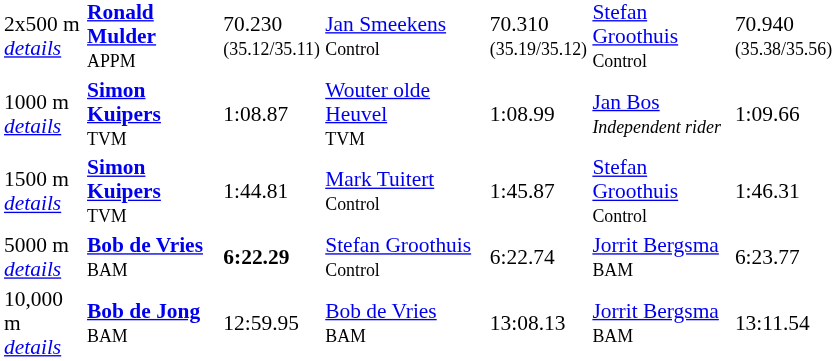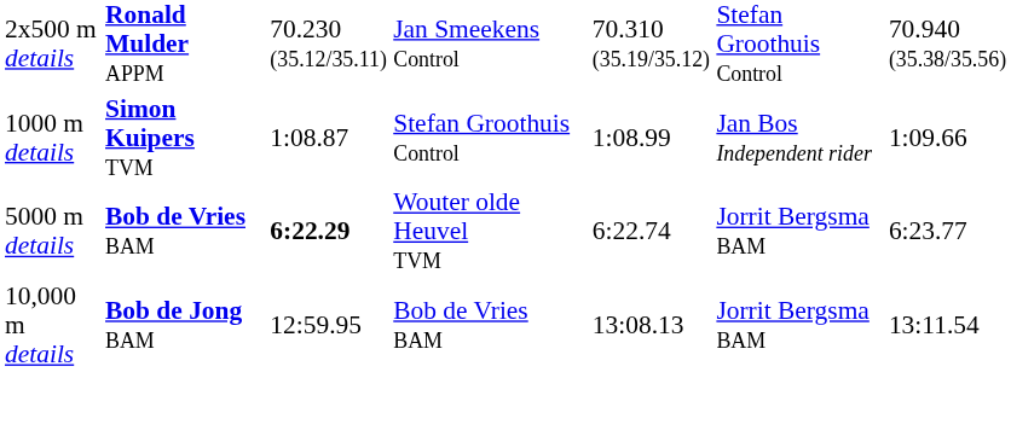 <table>
 <tr>
 <td>2x500 m<br><a href='#'><em>details</em></a></td>
 <td><strong><a href='#'>Ronald Mulder</a></strong><br><small>APPM</small></td>
 <td>70.230<br><small>(35.12/35.11)</small></td>
 <td><a href='#'>Jan Smeekens</a><br><small>Control</small></td>
 <td>70.310<br><small>(35.19/35.12)</small></td>
 <td><a href='#'>Stefan Groothuis</a><br><small>Control</small></td>
 <td>70.940<br><small>(35.38/35.56)</small></td>
 </tr>
 <tr>
 <td>1000 m<br><a href='#'><em>details</em></a></td>
 <td><strong><a href='#'>Simon Kuipers</a></strong><br><small>TVM</small></td>
 <td>1:08.87</td>
-<td><a href='#'>Wouter olde Heuvel</a><br><small>TVM</small></td>
+<td><a href='#'>Stefan Groothuis</a><br><small>Control</small></td>
 <td>1:08.99</td>
 <td><a href='#'>Jan Bos</a><br><small><em>Independent rider</em></small></td>
 <td>1:09.66</td>
 </tr>
 <tr>
-<td>1500 m<br><a href='#'><em>details</em></a></td>
-<td><strong><a href='#'>Simon Kuipers</a></strong><br><small>TVM</small></td>
-<td>1:44.81</td>
-<td><a href='#'>Mark Tuitert</a><br><small>Control</small></td>
-<td>1:45.87</td>
-<td><a href='#'>Stefan Groothuis</a><br><small>Control</small></td>
-<td>1:46.31</td>
-</tr>
-<tr>
 <td>5000 m<br><a href='#'><em>details</em></a></td>
 <td><strong><a href='#'>Bob de Vries</a></strong><br><small>BAM</small></td>
 <td><strong>6:22.29</strong></td>
-<td><a href='#'>Stefan Groothuis</a><br><small>Control</small></td>
+<td><a href='#'>Wouter olde Heuvel</a><br><small>TVM</small></td>
 <td>6:22.74</td>
 <td><a href='#'>Jorrit Bergsma</a><br><small>BAM</small></td>
 <td>6:23.77</td>
 </tr>
 <tr>
 <td>10,000 m<br><a href='#'><em>details</em></a></td>
 <td><strong><a href='#'>Bob de Jong</a></strong><br><small>BAM</small></td>
 <td>12:59.95</td>
 <td><a href='#'>Bob de Vries</a><br><small>BAM</small></td>
 <td>13:08.13</td>
 <td><a href='#'>Jorrit Bergsma</a><br><small>BAM</small></td>
 <td>13:11.54</td>
 </tr>
 </table>
